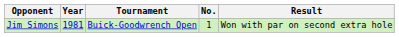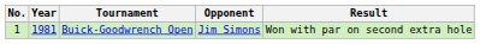 <table class="wikitable" style="font-size:95%;">
 <tr>
-<th>Opponent</th>
+<th>No.</th>
 <th>Year</th>
 <th>Tournament</th>
-<th>No.</th>
+<th>Opponent</th>
 <th>Result</th>
 </tr>
 <tr style="background:#D0F0C0;">
-<td> <a href='#'>Jim Simons</a></td>
+<td align=center>1</td>
 <td><a href='#'>1981</a></td>
 <td><a href='#'>Buick-Goodwrench Open</a></td>
-<td align=center>1</td>
+<td> <a href='#'>Jim Simons</a></td>
 <td>Won with par on second extra hole</td>
 </tr>
 </table>
